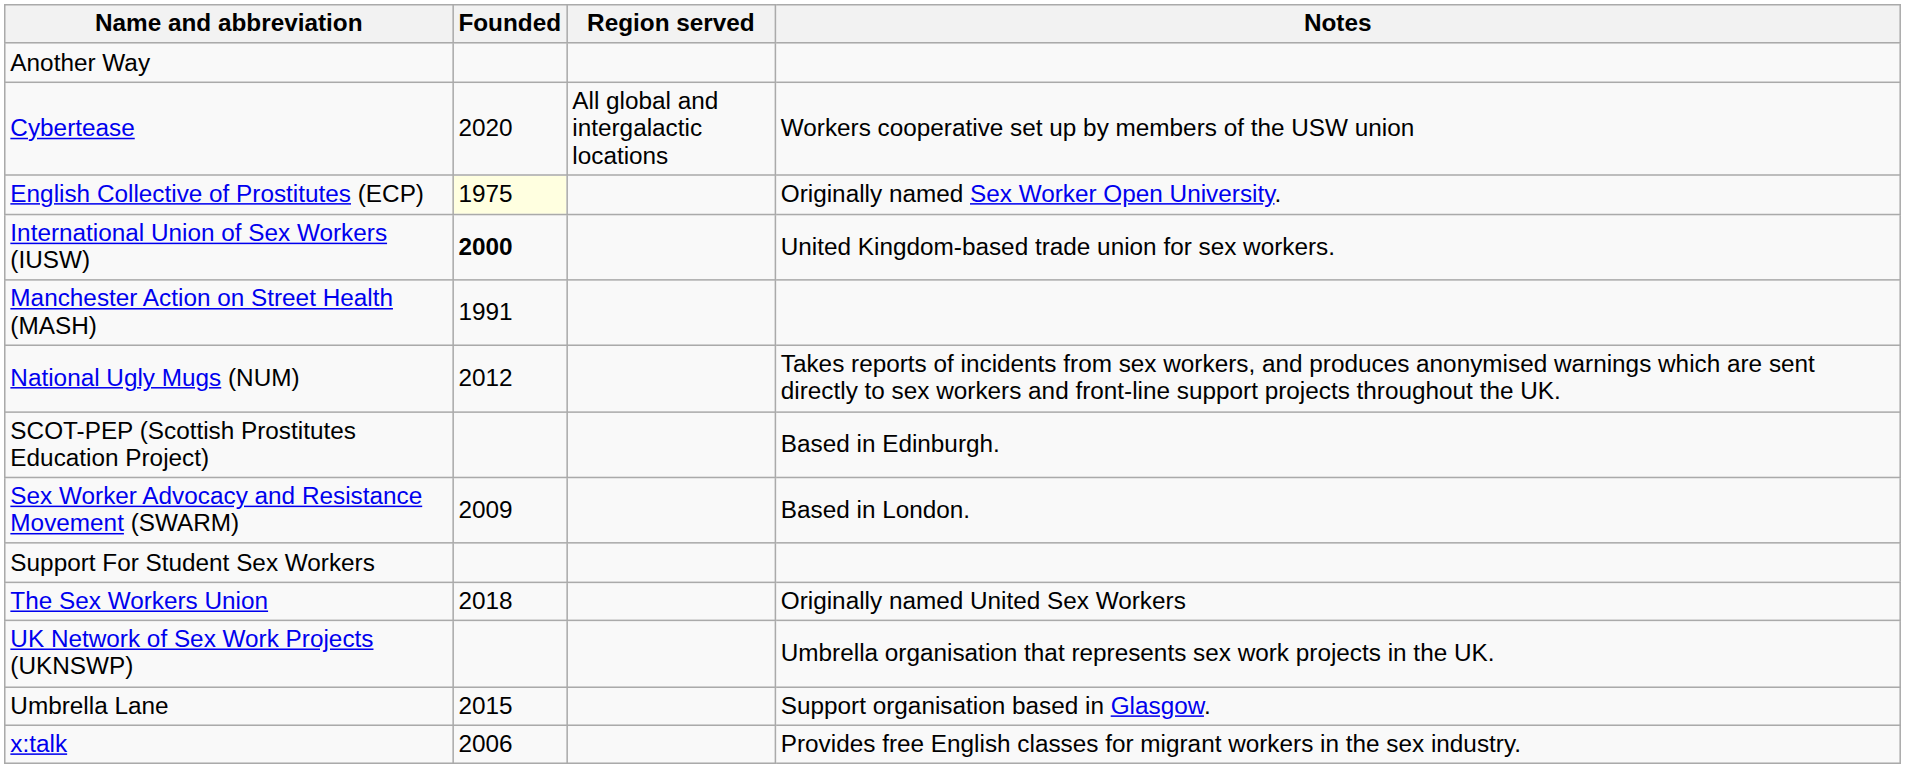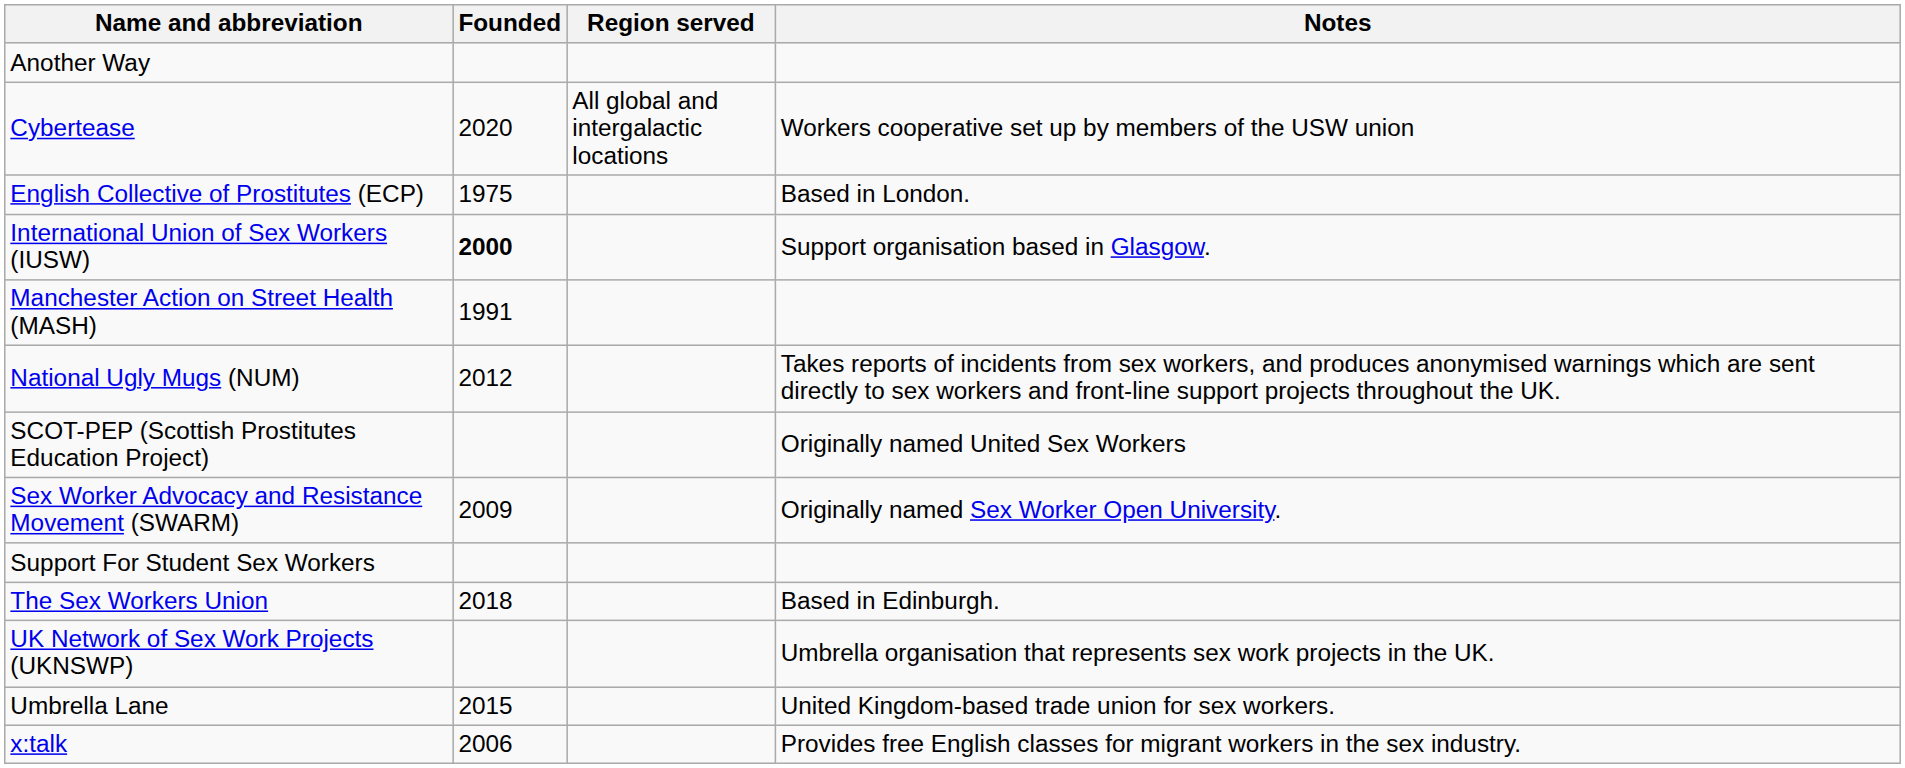 <table class="wikitable sortable">
 <tr>
 <th>Name and abbreviation</th>
 <th>Founded</th>
 <th style="width:11%">Region served</th>
 <th>Notes</th>
 </tr>
 <tr>
 <td>Another Way</td>
 <td></td>
 <td></td>
 <td></td>
 </tr>
 <tr>
 <td><a href='#'>Cybertease</a></td>
 <td>2020</td>
 <td>All global and intergalactic locations</td>
 <td>Workers cooperative set up by members of the USW union</td>
 </tr>
 <tr>
 <td><a href='#'>English Collective of Prostitutes</a> (ECP)</td>
-<td style="background: lightyellow;">1975</td>
+<td>1975</td>
 <td></td>
-<td>Originally named <a href='#'>Sex Worker Open University</a>.</td>
+<td>Based in London.</td>
 </tr>
 <tr>
 <td><a href='#'>International Union of Sex Workers</a> (IUSW)</td>
 <td><strong>2000</strong></td>
 <td></td>
-<td>United Kingdom-based trade union for sex workers.</td>
+<td>Support organisation based in <a href='#'>Glasgow</a>.</td>
 </tr>
 <tr>
 <td><a href='#'>Manchester Action on Street Health</a> (MASH)</td>
 <td>1991</td>
 <td></td>
 <td></td>
 </tr>
 <tr>
 <td><a href='#'>National Ugly Mugs</a> (NUM)</td>
 <td>2012</td>
 <td></td>
 <td>Takes reports of incidents from sex workers, and produces anonymised warnings which are sent directly to sex workers and front-line support projects throughout the UK.</td>
 </tr>
 <tr>
 <td>SCOT-PEP (Scottish Prostitutes Education Project)</td>
 <td></td>
 <td></td>
-<td>Based in Edinburgh.</td>
+<td>Originally named United Sex Workers</td>
 </tr>
 <tr>
 <td><a href='#'>Sex Worker Advocacy and Resistance Movement</a> (SWARM)</td>
 <td>2009</td>
 <td></td>
-<td>Based in London.</td>
+<td>Originally named <a href='#'>Sex Worker Open University</a>.</td>
 </tr>
 <tr>
 <td>Support For Student Sex Workers</td>
 <td></td>
 <td></td>
 </tr>
 <tr>
 <td><a href='#'>The Sex Workers Union</a></td>
 <td>2018</td>
 <td></td>
-<td>Originally named United Sex Workers</td>
+<td>Based in Edinburgh.</td>
 </tr>
 <tr>
 <td><a href='#'>UK Network of Sex Work Projects</a> (UKNSWP)</td>
 <td></td>
 <td></td>
 <td>Umbrella organisation that represents sex work projects in the UK.</td>
 </tr>
 <tr>
 <td>Umbrella Lane</td>
 <td>2015</td>
 <td></td>
-<td>Support organisation based in <a href='#'>Glasgow</a>.</td>
+<td>United Kingdom-based trade union for sex workers.</td>
 </tr>
 <tr>
 <td><a href='#'>x:talk</a></td>
 <td>2006</td>
 <td></td>
 <td>Provides free English classes for migrant workers in the sex industry.</td>
 </tr>
 </table>
